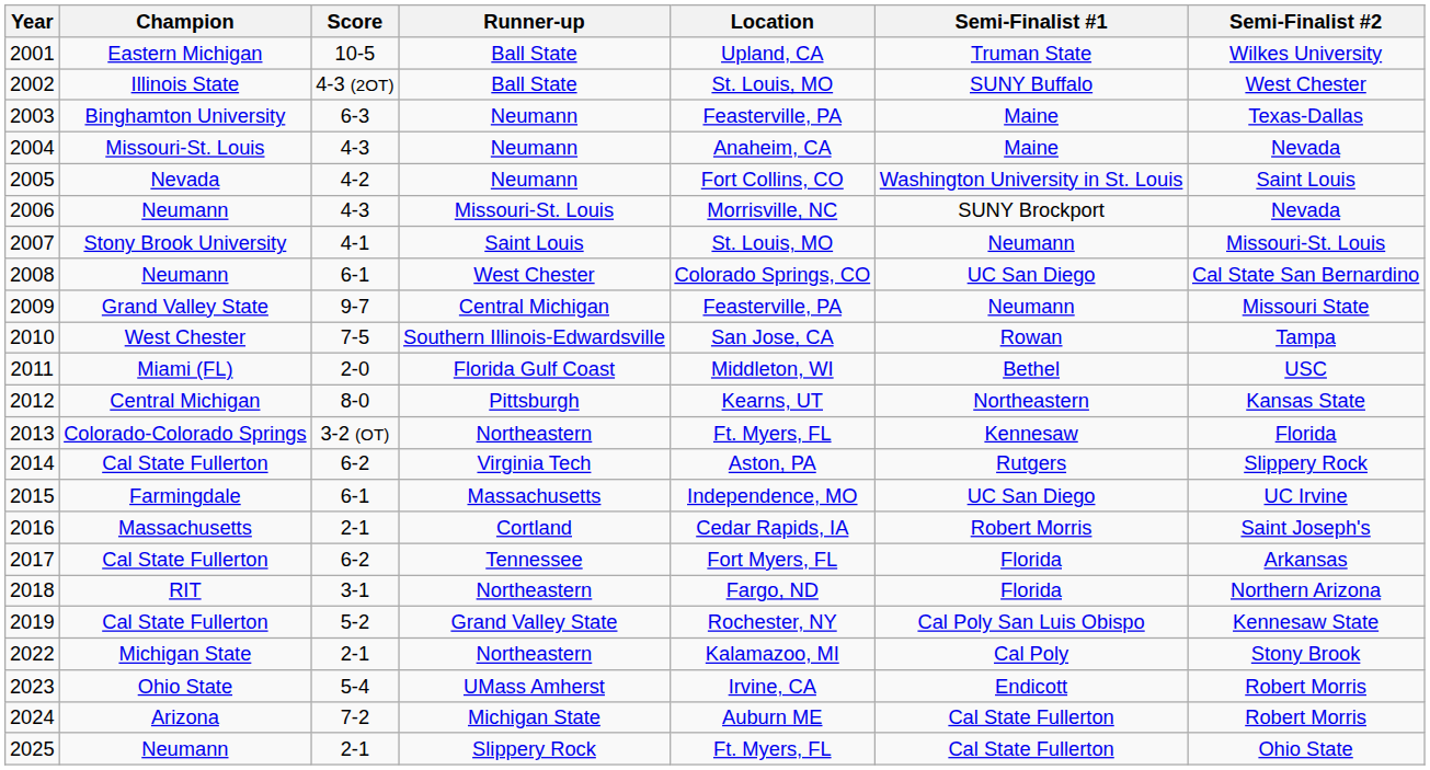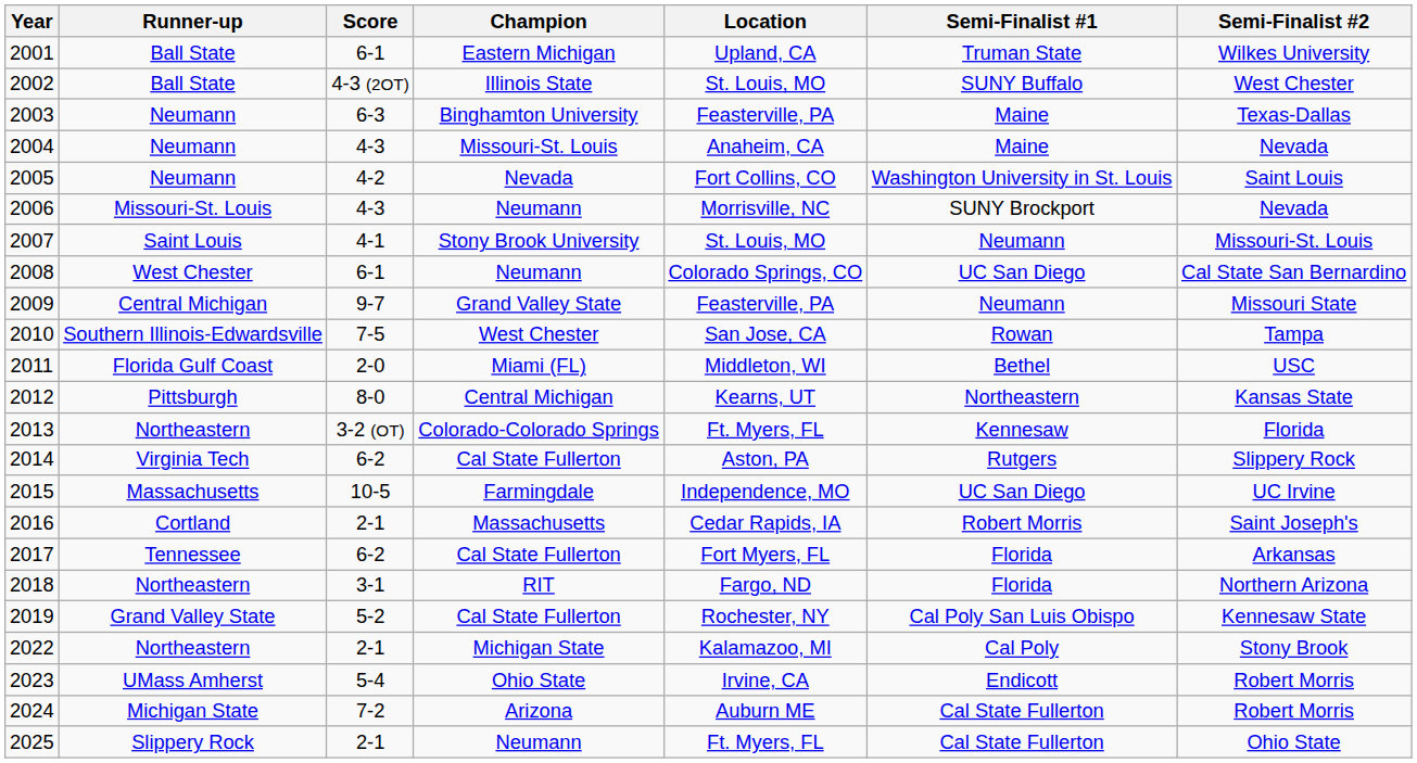 <table class="wikitable" style="text-align:center; font-size:90%">
 <tr>
 <th>Year</th>
+<th>Runner-up</th>
+<th>Score</th>
 <th>Champion</th>
-<th>Score</th>
-<th>Runner-up</th>
 <th>Location</th>
 <th>Semi-Finalist #1</th>
 <th>Semi-Finalist #2</th>
 </tr>
 <tr>
 <td>2001</td>
+<td><a href='#'>Ball State</a></td>
+<td>6-1</td>
 <td><a href='#'>Eastern Michigan</a></td>
-<td>10-5</td>
-<td><a href='#'>Ball State</a></td>
 <td><a href='#'>Upland, CA</a></td>
 <td><a href='#'>Truman State</a></td>
 <td><a href='#'>Wilkes University</a></td>
 </tr>
 <tr>
 <td>2002</td>
+<td><a href='#'>Ball State</a></td>
+<td>4-3 <small>(2OT)</small></td>
 <td><a href='#'>Illinois State</a></td>
-<td>4-3 <small>(2OT)</small></td>
-<td><a href='#'>Ball State</a></td>
 <td><a href='#'>St. Louis, MO</a></td>
 <td><a href='#'>SUNY Buffalo</a></td>
 <td><a href='#'>West Chester</a></td>
 </tr>
 <tr>
 <td>2003</td>
+<td><a href='#'>Neumann</a></td>
+<td>6-3</td>
 <td><a href='#'>Binghamton University</a></td>
-<td>6-3</td>
-<td><a href='#'>Neumann</a></td>
 <td><a href='#'>Feasterville, PA</a></td>
 <td><a href='#'>Maine</a></td>
 <td><a href='#'>Texas-Dallas</a></td>
 </tr>
 <tr>
 <td>2004</td>
+<td><a href='#'>Neumann</a></td>
+<td>4-3</td>
 <td><a href='#'>Missouri-St. Louis</a></td>
-<td>4-3</td>
-<td><a href='#'>Neumann</a></td>
 <td><a href='#'>Anaheim, CA</a></td>
 <td><a href='#'>Maine</a></td>
 <td><a href='#'>Nevada</a></td>
 </tr>
 <tr>
 <td>2005</td>
+<td><a href='#'>Neumann</a></td>
+<td>4-2</td>
 <td><a href='#'>Nevada</a></td>
-<td>4-2</td>
-<td><a href='#'>Neumann</a></td>
 <td><a href='#'>Fort Collins, CO</a></td>
 <td><a href='#'>Washington University in St. Louis</a></td>
 <td><a href='#'>Saint Louis</a></td>
 </tr>
 <tr>
 <td>2006</td>
+<td><a href='#'>Missouri-St. Louis</a></td>
+<td>4-3</td>
 <td><a href='#'>Neumann</a></td>
-<td>4-3</td>
-<td><a href='#'>Missouri-St. Louis</a></td>
 <td><a href='#'>Morrisville, NC</a></td>
 <td>SUNY Brockport</td>
 <td><a href='#'>Nevada</a></td>
 </tr>
 <tr>
 <td>2007</td>
+<td><a href='#'>Saint Louis</a></td>
+<td>4-1</td>
 <td><a href='#'>Stony Brook University</a></td>
-<td>4-1</td>
-<td><a href='#'>Saint Louis</a></td>
 <td><a href='#'>St. Louis, MO</a></td>
 <td><a href='#'>Neumann</a></td>
 <td><a href='#'>Missouri-St. Louis</a></td>
 </tr>
 <tr>
 <td>2008</td>
+<td><a href='#'>West Chester</a></td>
+<td>6-1</td>
 <td><a href='#'>Neumann</a></td>
-<td>6-1</td>
-<td><a href='#'>West Chester</a></td>
 <td><a href='#'>Colorado Springs, CO</a></td>
 <td><a href='#'>UC San Diego</a></td>
 <td><a href='#'>Cal State San Bernardino</a></td>
 </tr>
 <tr>
 <td>2009</td>
+<td><a href='#'>Central Michigan</a></td>
+<td>9-7</td>
 <td><a href='#'>Grand Valley State</a></td>
-<td>9-7</td>
-<td><a href='#'>Central Michigan</a></td>
 <td><a href='#'>Feasterville, PA</a></td>
 <td><a href='#'>Neumann</a></td>
 <td><a href='#'>Missouri State</a></td>
 </tr>
 <tr>
 <td>2010</td>
+<td><a href='#'>Southern Illinois-Edwardsville</a></td>
+<td>7-5</td>
 <td><a href='#'>West Chester</a></td>
-<td>7-5</td>
-<td><a href='#'>Southern Illinois-Edwardsville</a></td>
 <td><a href='#'>San Jose, CA</a></td>
 <td><a href='#'>Rowan</a></td>
 <td><a href='#'>Tampa</a></td>
 </tr>
 <tr>
 <td>2011</td>
+<td><a href='#'>Florida Gulf Coast</a></td>
+<td>2-0</td>
 <td><a href='#'>Miami (FL)</a></td>
-<td>2-0</td>
-<td><a href='#'>Florida Gulf Coast</a></td>
 <td><a href='#'>Middleton, WI</a></td>
 <td><a href='#'>Bethel</a></td>
 <td><a href='#'>USC</a></td>
 </tr>
 <tr>
 <td>2012</td>
+<td><a href='#'>Pittsburgh</a></td>
+<td>8-0</td>
 <td><a href='#'>Central Michigan</a></td>
-<td>8-0</td>
-<td><a href='#'>Pittsburgh</a></td>
 <td><a href='#'>Kearns, UT</a></td>
 <td><a href='#'>Northeastern</a></td>
 <td><a href='#'>Kansas State</a></td>
 </tr>
 <tr>
 <td>2013</td>
+<td><a href='#'>Northeastern</a></td>
+<td>3-2 <small>(OT)</small></td>
 <td><a href='#'>Colorado-Colorado Springs</a></td>
-<td>3-2 <small>(OT)</small></td>
-<td><a href='#'>Northeastern</a></td>
 <td><a href='#'>Ft. Myers, FL</a></td>
 <td><a href='#'>Kennesaw</a></td>
 <td><a href='#'>Florida</a></td>
 </tr>
 <tr>
 <td>2014</td>
+<td><a href='#'>Virginia Tech</a></td>
+<td>6-2</td>
 <td><a href='#'>Cal State Fullerton</a></td>
-<td>6-2</td>
-<td><a href='#'>Virginia Tech</a></td>
 <td><a href='#'>Aston, PA</a></td>
 <td><a href='#'>Rutgers</a></td>
 <td><a href='#'>Slippery Rock</a></td>
 </tr>
 <tr>
 <td>2015</td>
+<td><a href='#'>Massachusetts</a></td>
+<td>10-5</td>
 <td><a href='#'>Farmingdale</a></td>
-<td>6-1</td>
-<td><a href='#'>Massachusetts</a></td>
 <td><a href='#'>Independence, MO</a></td>
 <td><a href='#'>UC San Diego</a></td>
 <td><a href='#'>UC Irvine</a></td>
 </tr>
 <tr>
 <td>2016</td>
+<td><a href='#'>Cortland</a></td>
+<td>2-1</td>
 <td><a href='#'>Massachusetts</a></td>
-<td>2-1</td>
-<td><a href='#'>Cortland</a></td>
 <td><a href='#'>Cedar Rapids, IA</a></td>
 <td><a href='#'>Robert Morris</a></td>
 <td><a href='#'>Saint Joseph's</a></td>
 </tr>
 <tr>
 <td>2017</td>
+<td><a href='#'>Tennessee</a></td>
+<td>6-2</td>
 <td><a href='#'>Cal State Fullerton</a></td>
-<td>6-2</td>
-<td><a href='#'>Tennessee</a></td>
 <td><a href='#'>Fort Myers, FL</a></td>
 <td><a href='#'>Florida</a></td>
 <td><a href='#'>Arkansas</a></td>
 </tr>
 <tr>
 <td>2018</td>
+<td><a href='#'>Northeastern</a></td>
+<td>3-1</td>
 <td><a href='#'>RIT</a></td>
-<td>3-1</td>
-<td><a href='#'>Northeastern</a></td>
 <td><a href='#'>Fargo, ND</a></td>
 <td><a href='#'>Florida</a></td>
 <td><a href='#'>Northern Arizona</a></td>
 </tr>
 <tr>
 <td>2019</td>
+<td><a href='#'>Grand Valley State</a></td>
+<td>5-2</td>
 <td><a href='#'>Cal State Fullerton</a></td>
-<td>5-2</td>
-<td><a href='#'>Grand Valley State</a></td>
 <td><a href='#'>Rochester, NY</a></td>
 <td><a href='#'>Cal Poly San Luis Obispo</a></td>
 <td><a href='#'>Kennesaw State</a></td>
 </tr>
 <tr>
 <td>2022</td>
+<td><a href='#'>Northeastern</a></td>
+<td>2-1</td>
 <td><a href='#'>Michigan State</a></td>
-<td>2-1</td>
-<td><a href='#'>Northeastern</a></td>
 <td><a href='#'>Kalamazoo, MI</a></td>
 <td><a href='#'>Cal Poly</a></td>
 <td><a href='#'>Stony Brook</a></td>
 </tr>
 <tr>
 <td>2023</td>
+<td><a href='#'>UMass Amherst</a></td>
+<td>5-4</td>
 <td><a href='#'>Ohio State</a></td>
-<td>5-4</td>
-<td><a href='#'>UMass Amherst</a></td>
 <td><a href='#'>Irvine, CA</a></td>
 <td><a href='#'>Endicott</a></td>
 <td><a href='#'>Robert Morris</a></td>
 </tr>
 <tr>
 <td>2024</td>
+<td><a href='#'>Michigan State</a></td>
+<td>7-2</td>
 <td><a href='#'>Arizona</a></td>
-<td>7-2</td>
-<td><a href='#'>Michigan State</a></td>
 <td><a href='#'>Auburn ME</a></td>
 <td><a href='#'>Cal State Fullerton</a></td>
 <td><a href='#'>Robert Morris</a></td>
 </tr>
 <tr>
 <td>2025</td>
+<td><a href='#'>Slippery Rock</a></td>
+<td>2-1</td>
 <td><a href='#'>Neumann</a></td>
-<td>2-1</td>
-<td><a href='#'>Slippery Rock</a></td>
 <td><a href='#'>Ft. Myers, FL</a></td>
 <td><a href='#'>Cal State Fullerton</a></td>
 <td><a href='#'>Ohio State</a></td>
 </tr>
 </table>
